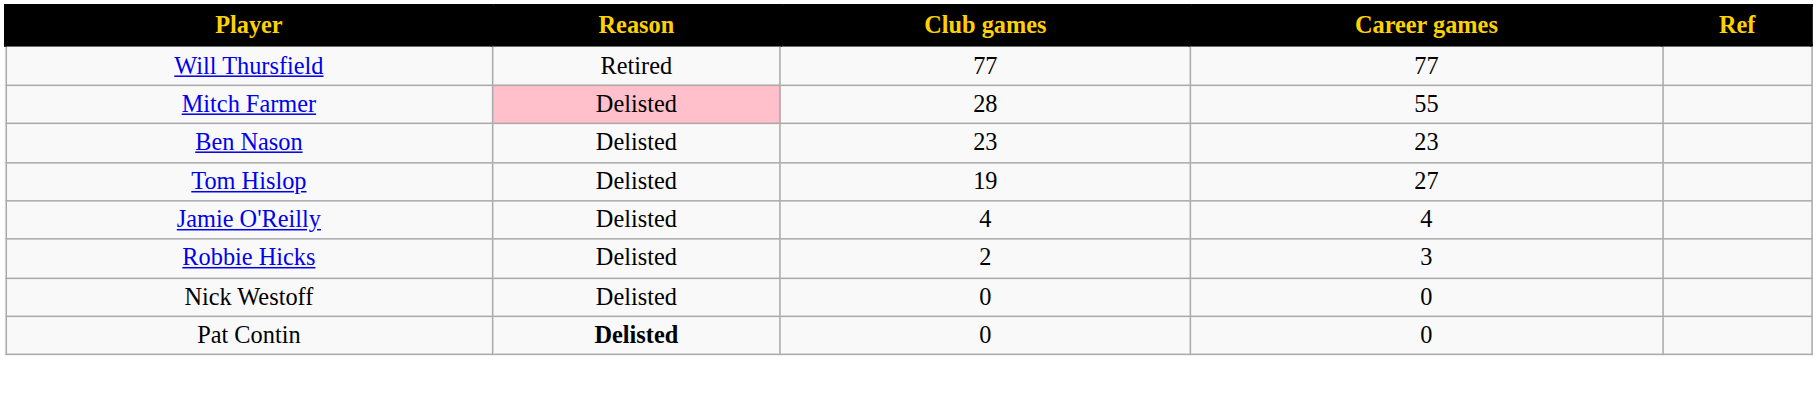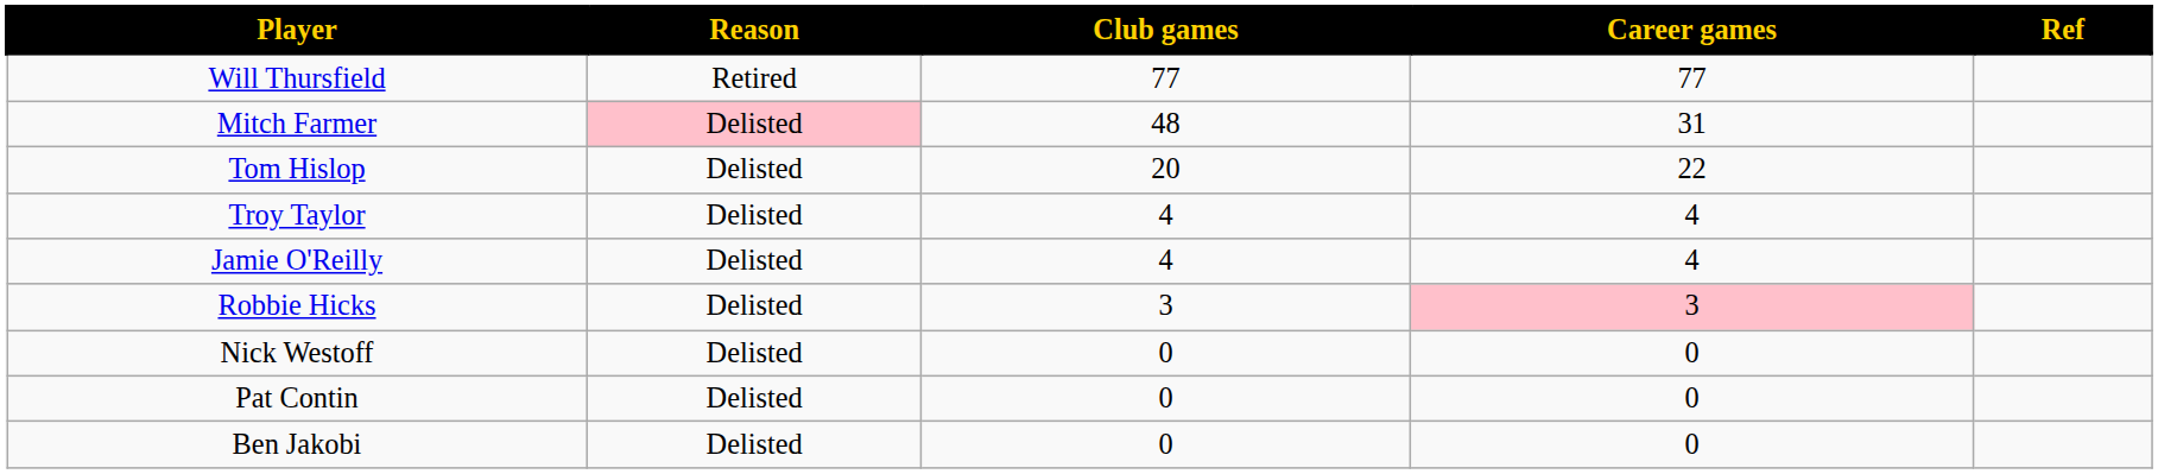 <table class="wikitable" style="text-align:center; font-size:100%; width:60%;">
 <tr>
 <th style="background:black; color:#FED102; border: solid black 2px;">Player</th>
 <th style="background:black; color:#FED102; border: solid black 2px;">Reason</th>
 <th style="background:black; color:#FED102; border: solid black 2px;">Club games</th>
 <th style="background:black; color:#FED102; border: solid black 2px;">Career games</th>
 <th style="background:black; color:#FED102; border: solid black 2px;">Ref</th>
 </tr>
 <tr>
 <td><a href='#'>Will Thursfield</a></td>
 <td>Retired</td>
 <td>77</td>
 <td>77</td>
 <td></td>
 </tr>
 <tr>
 <td><a href='#'>Mitch Farmer</a></td>
 <td style="background: pink;">Delisted</td>
-<td>28</td>
-<td>55</td>
-<td></td>
-</tr>
-<tr>
-<td><a href='#'>Ben Nason</a></td>
-<td>Delisted</td>
-<td>23</td>
-<td>23</td>
+<td>48</td>
+<td>31</td>
 <td></td>
 </tr>
 <tr>
 <td><a href='#'>Tom Hislop</a></td>
 <td>Delisted</td>
-<td>19</td>
-<td>27</td>
+<td>20</td>
+<td>22</td>
+<td></td>
+</tr>
+<tr>
+<td><a href='#'>Troy Taylor</a></td>
+<td>Delisted</td>
+<td>4</td>
+<td>4</td>
 <td></td>
 </tr>
 <tr>
 <td><a href='#'>Jamie O'Reilly</a></td>
 <td>Delisted</td>
 <td>4</td>
 <td>4</td>
 <td></td>
 </tr>
 <tr>
 <td><a href='#'>Robbie Hicks</a></td>
 <td>Delisted</td>
-<td>2</td>
 <td>3</td>
+<td style="background: pink;">3</td>
 <td></td>
 </tr>
 <tr>
 <td>Nick Westoff</td>
 <td>Delisted</td>
 <td>0</td>
 <td>0</td>
 <td></td>
 </tr>
 <tr>
 <td>Pat Contin</td>
-<td><strong>Delisted</strong></td>
+<td>Delisted</td>
+<td>0</td>
+<td>0</td>
+<td></td>
+</tr>
+<tr>
+<td>Ben Jakobi</td>
+<td>Delisted</td>
 <td>0</td>
 <td>0</td>
 <td></td>
 </tr>
 </table>
